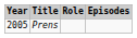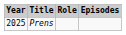 <table class="wikitable" style="font-size:95%">
 <tr>
 <th style="background:#CCCCCC">Year</th>
 <th style="background:#CCCCCC">Title</th>
 <th style="background:#CCCCCC">Role</th>
 <th style="background:#CCCCCC">Episodes</th>
 </tr>
 <tr>
-<td>2005</td>
+<td>2025</td>
 <td><em>Prens</em></td>
 <td></td>
 <td></td>
 </tr>
 </table>
